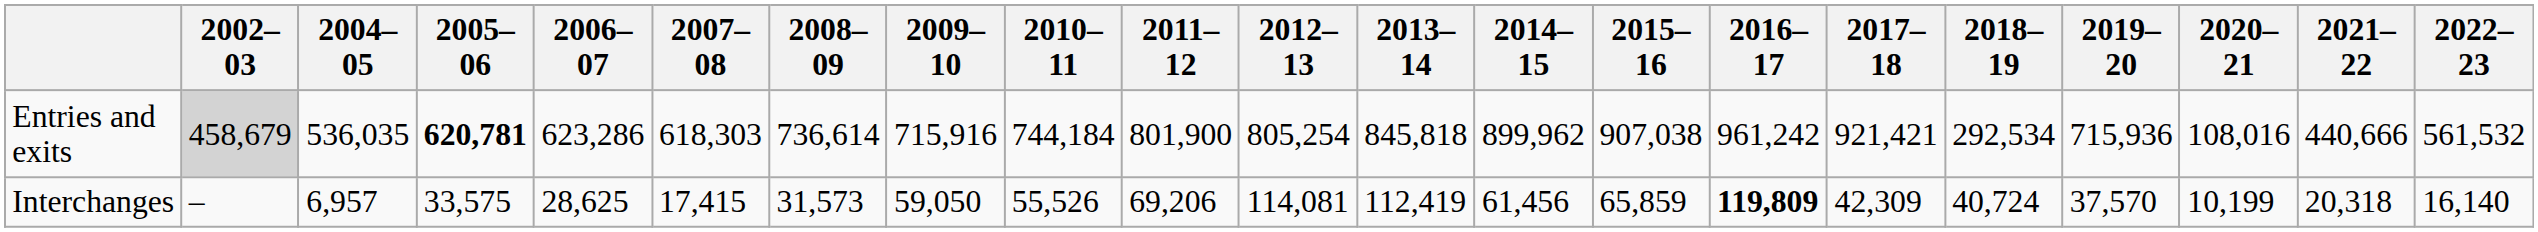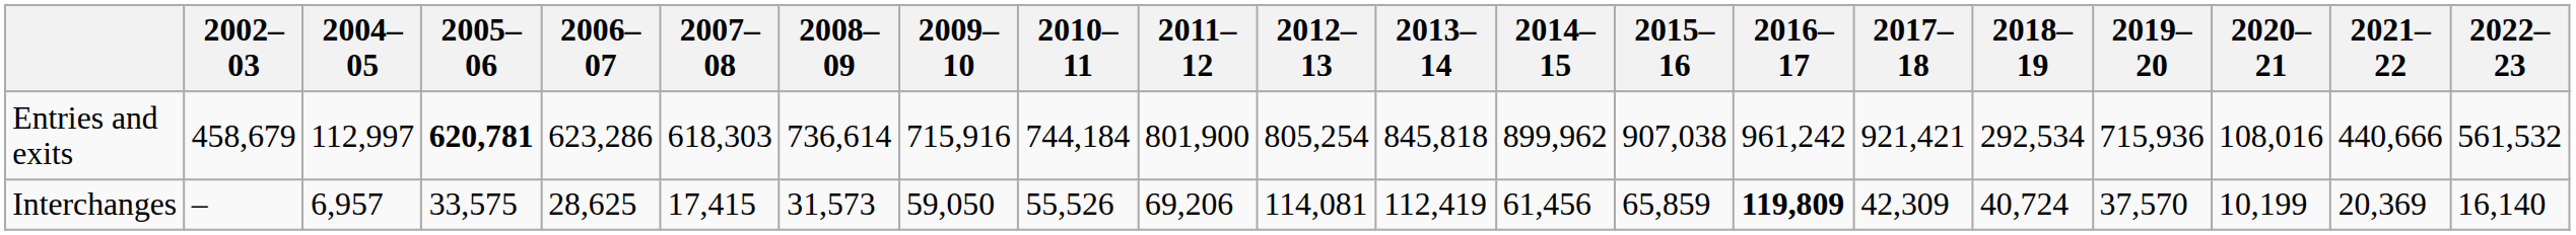 <table class="wikitable">
 <tr>
 <th></th>
 <th>2002–03</th>
 <th>2004–05</th>
 <th>2005–06</th>
 <th>2006–07</th>
 <th>2007–08</th>
 <th>2008–09</th>
 <th>2009–10</th>
 <th>2010–11</th>
 <th>2011–12</th>
 <th>2012–13</th>
 <th>2013–14</th>
 <th>2014–15</th>
 <th>2015–16</th>
 <th>2016–17</th>
 <th>2017–18</th>
 <th>2018–19</th>
 <th>2019–20</th>
 <th>2020–21</th>
 <th>2021–22</th>
 <th>2022–23</th>
 </tr>
 <tr>
 <td>Entries and exits</td>
-<td style="background: lightgrey;">458,679</td>
-<td>536,035</td>
+<td>458,679</td>
+<td>112,997</td>
 <td><strong>620,781</strong></td>
 <td>623,286</td>
 <td>618,303</td>
 <td>736,614</td>
 <td>715,916</td>
 <td>744,184</td>
 <td>801,900</td>
 <td>805,254</td>
 <td>845,818</td>
 <td>899,962</td>
 <td>907,038</td>
 <td>961,242</td>
 <td>921,421</td>
 <td>292,534</td>
 <td>715,936</td>
 <td>108,016</td>
 <td>440,666</td>
 <td>561,532</td>
 </tr>
 <tr>
 <td>Interchanges</td>
 <td>–</td>
 <td>6,957</td>
 <td>33,575</td>
 <td>28,625</td>
 <td>17,415</td>
 <td>31,573</td>
 <td>59,050</td>
 <td>55,526</td>
 <td>69,206</td>
 <td>114,081</td>
 <td>112,419</td>
 <td>61,456</td>
 <td>65,859</td>
 <td><strong>119,809</strong></td>
 <td>42,309</td>
 <td>40,724</td>
 <td>37,570</td>
 <td>10,199</td>
-<td>20,318</td>
+<td>20,369</td>
 <td>16,140</td>
 </tr>
 </table>
